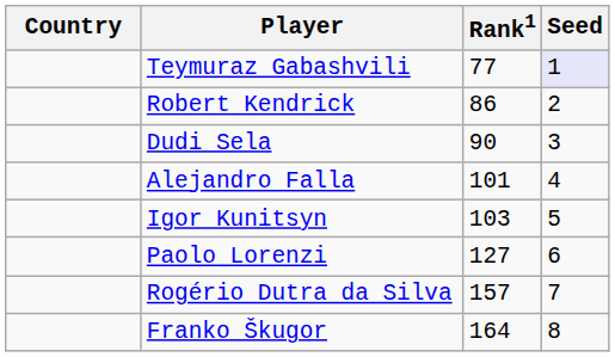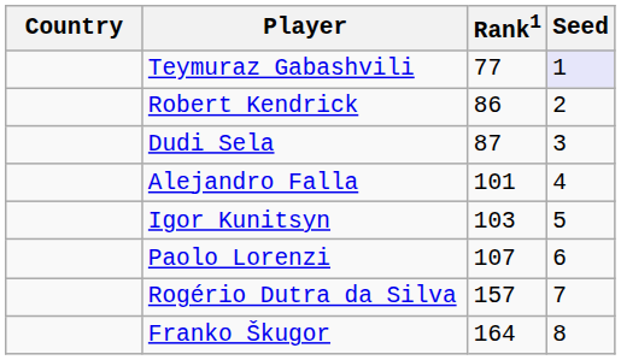 <table class="sortable wikitable">
 <tr>
 <th width="70">Country</th>
 <th width="175">Player</th>
 <th>Rank<sup>1</sup></th>
 <th>Seed</th>
 </tr>
 <tr>
 <td></td>
 <td><a href='#'>Teymuraz Gabashvili</a></td>
 <td>77</td>
 <td style="background: lavender;">1</td>
 </tr>
 <tr>
 <td></td>
 <td><a href='#'>Robert Kendrick</a></td>
 <td>86</td>
 <td>2</td>
 </tr>
 <tr>
 <td></td>
 <td><a href='#'>Dudi Sela</a></td>
-<td>90</td>
+<td>87</td>
 <td>3</td>
 </tr>
 <tr>
 <td></td>
 <td><a href='#'>Alejandro Falla</a></td>
 <td>101</td>
 <td>4</td>
 </tr>
 <tr>
 <td></td>
 <td><a href='#'>Igor Kunitsyn</a></td>
 <td>103</td>
 <td>5</td>
 </tr>
 <tr>
 <td></td>
 <td><a href='#'>Paolo Lorenzi</a></td>
-<td>127</td>
+<td>107</td>
 <td>6</td>
 </tr>
 <tr>
 <td></td>
 <td><a href='#'>Rogério Dutra da Silva</a></td>
 <td>157</td>
 <td>7</td>
 </tr>
 <tr>
 <td></td>
 <td><a href='#'>Franko Škugor</a></td>
 <td>164</td>
 <td>8</td>
 </tr>
 </table>
